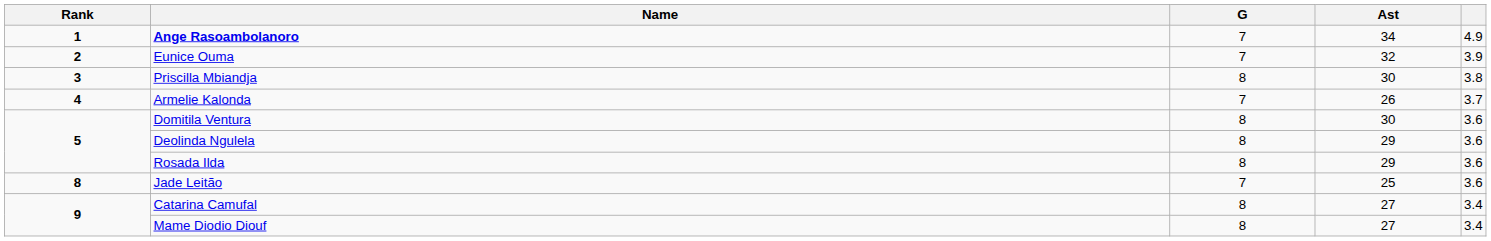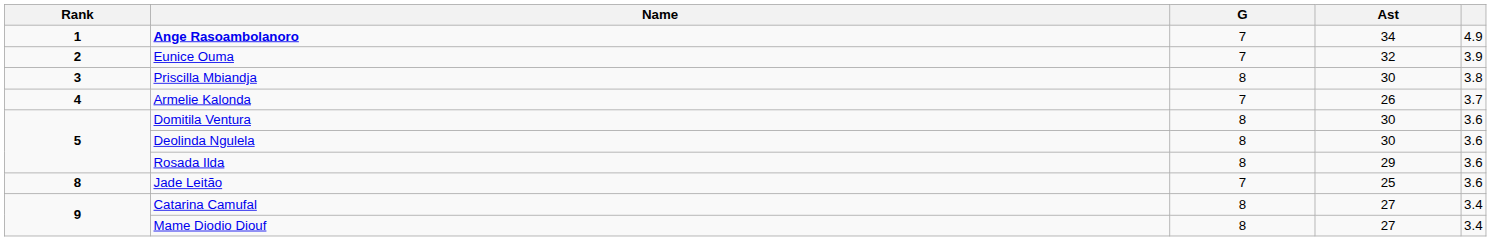 <table class="wikitable" style="width:90%;">
 <tr>
 <th style="width:10%;">Rank</th>
 <th style="width:70%;">Name</th>
 <th style="width:10%;">G</th>
 <th style="width:10%;">Ast</th>
 <th style="width:10%;"></th>
 </tr>
 <tr align=center>
 <td><strong>1</strong></td>
 <td align=left> <strong><a href='#'>Ange Rasoambolanoro</a></strong></td>
 <td>7</td>
 <td>34</td>
 <td>4.9</td>
 </tr>
 <tr align=center>
 <td><strong>2</strong></td>
 <td align=left> <a href='#'>Eunice Ouma</a></td>
 <td>7</td>
 <td>32</td>
 <td>3.9</td>
 </tr>
 <tr align=center>
 <td><strong>3</strong></td>
 <td align=left> <a href='#'>Priscilla Mbiandja</a></td>
 <td>8</td>
 <td>30</td>
 <td>3.8</td>
 </tr>
 <tr align=center>
 <td><strong>4</strong></td>
 <td align=left> <a href='#'>Armelie Kalonda</a></td>
 <td>7</td>
 <td>26</td>
 <td>3.7</td>
 </tr>
 <tr align=center>
 <td rowspan=3><strong>5</strong></td>
 <td align=left> <a href='#'>Domitila Ventura</a></td>
 <td>8</td>
 <td>30</td>
 <td>3.6</td>
 </tr>
 <tr align=center>
 <td align=left> <a href='#'>Deolinda Ngulela</a></td>
 <td>8</td>
-<td>29</td>
+<td>30</td>
 <td>3.6</td>
 </tr>
 <tr align=center>
 <td align=left> <a href='#'>Rosada Ilda</a></td>
 <td>8</td>
 <td>29</td>
 <td>3.6</td>
 </tr>
 <tr align=center>
 <td><strong>8</strong></td>
 <td align=left> <a href='#'>Jade Leitão</a></td>
 <td>7</td>
 <td>25</td>
 <td>3.6</td>
 </tr>
 <tr align=center>
 <td rowspan=2><strong>9</strong></td>
 <td align=left> <a href='#'>Catarina Camufal</a></td>
 <td>8</td>
 <td>27</td>
 <td>3.4</td>
 </tr>
 <tr align=center>
 <td align=left> <a href='#'>Mame Diodio Diouf</a></td>
 <td>8</td>
 <td>27</td>
 <td>3.4</td>
 </tr>
 </table>
